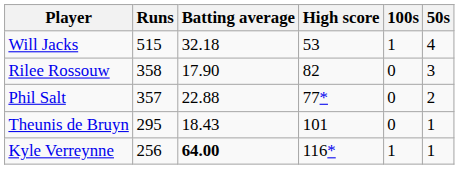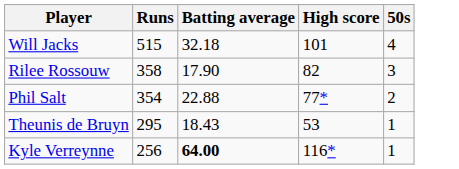 <table class="wikitable">
 <tr>
 <th>Player</th>
 <th>Runs</th>
 <th>Batting average</th>
 <th>High score</th>
-<th>100s</th>
 <th>50s</th>
 </tr>
 <tr>
 <td><a href='#'>Will Jacks</a></td>
 <td>515</td>
 <td>32.18</td>
-<td>53</td>
-<td>1</td>
+<td>101</td>
 <td>4</td>
 </tr>
 <tr>
 <td><a href='#'>Rilee Rossouw</a></td>
 <td>358</td>
 <td>17.90</td>
 <td>82</td>
-<td>0</td>
 <td>3</td>
 </tr>
 <tr>
 <td><a href='#'>Phil Salt</a></td>
-<td>357</td>
+<td>354</td>
 <td>22.88</td>
 <td>77<a href='#'>*</a></td>
-<td>0</td>
 <td>2</td>
 </tr>
 <tr>
 <td><a href='#'>Theunis de Bruyn</a></td>
 <td>295</td>
 <td>18.43</td>
-<td>101</td>
-<td>0</td>
+<td>53</td>
 <td>1</td>
 </tr>
 <tr>
 <td><a href='#'>Kyle Verreynne</a></td>
 <td>256</td>
 <td><strong>64.00</strong></td>
 <td>116<a href='#'>*</a></td>
 <td>1</td>
-<td>1</td>
 </tr>
 </table>
